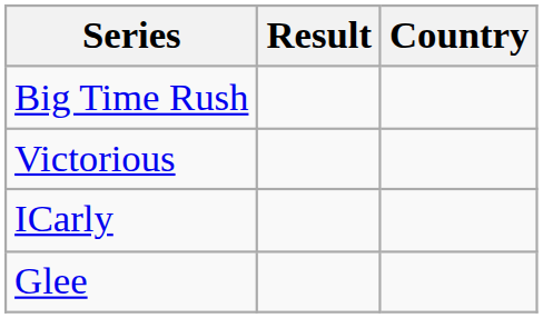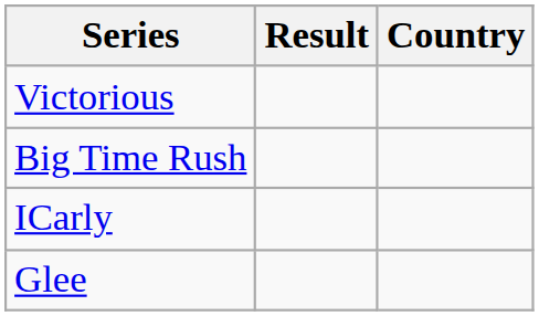 <table class="wikitable">
 <tr>
 <th>Series</th>
 <th>Result</th>
 <th>Country</th>
 </tr>
 <tr>
-<td><a href='#'>Big Time Rush</a></td>
+<td><a href='#'>Victorious</a></td>
 <td></td>
 <td></td>
 </tr>
 <tr>
-<td><a href='#'>Victorious</a></td>
+<td><a href='#'>Big Time Rush</a></td>
 <td></td>
 <td></td>
 </tr>
 <tr>
 <td><a href='#'>ICarly</a></td>
 <td></td>
 <td></td>
 </tr>
 <tr>
 <td><a href='#'>Glee</a></td>
 <td></td>
 <td></td>
 </tr>
 </table>
